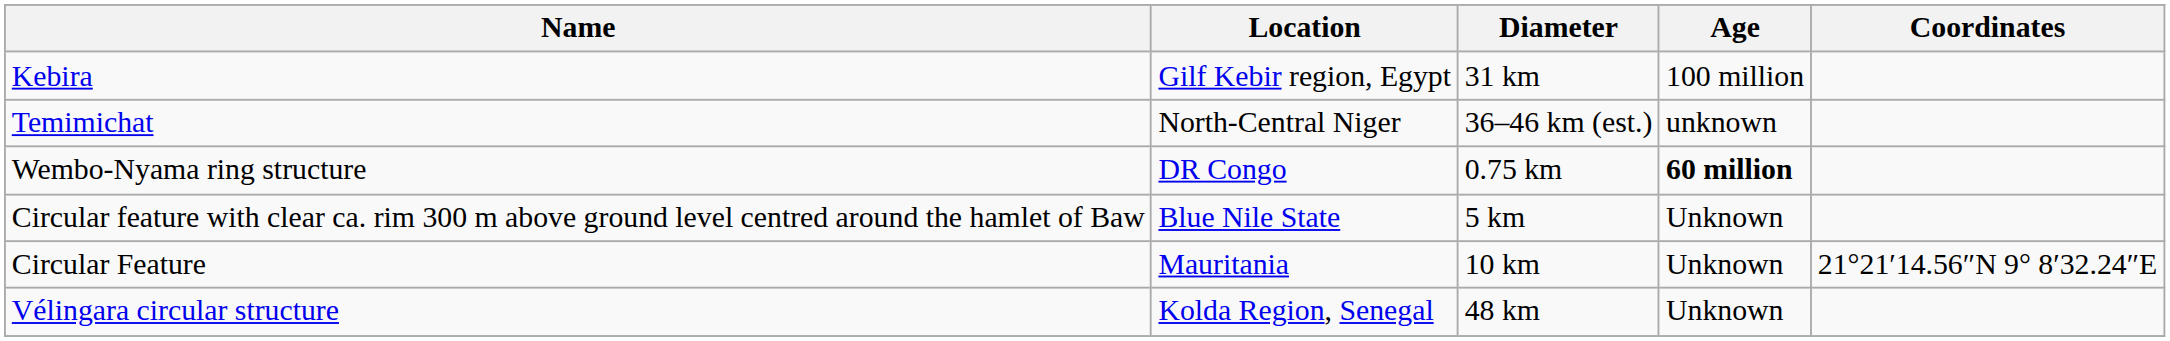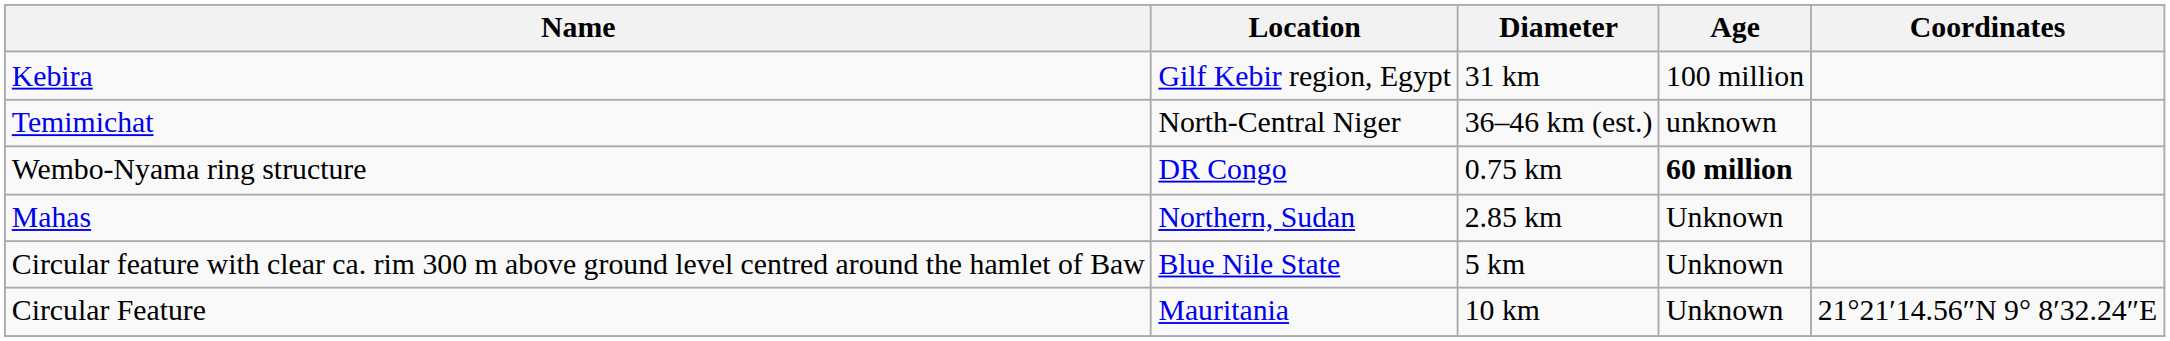 <table class="wikitable sortable">
 <tr>
 <th>Name</th>
 <th>Location</th>
 <th>Diameter</th>
 <th>Age</th>
 <th>Coordinates</th>
 </tr>
 <tr>
 <td><a href='#'>Kebira</a></td>
 <td><a href='#'>Gilf Kebir</a> region, Egypt</td>
 <td>31 km</td>
 <td>100 million</td>
 <td align=right></td>
 </tr>
 <tr>
 <td><a href='#'>Temimichat</a></td>
 <td>North-Central Niger</td>
 <td>36–46 km (est.)</td>
 <td>unknown</td>
 <td align=right></td>
 </tr>
 <tr>
 <td>Wembo-Nyama ring structure</td>
 <td><a href='#'>DR Congo</a></td>
 <td>0.75 km</td>
 <td><strong>60 million</strong></td>
 <td align=right></td>
 </tr>
 <tr>
+<td><a href='#'>Mahas</a></td>
+<td><a href='#'>Northern, Sudan</a></td>
+<td>2.85 km</td>
+<td>Unknown</td>
+<td align=right></td>
+</tr>
+<tr>
 <td>Circular feature with clear ca. rim 300 m above ground level centred around the hamlet of Baw</td>
 <td><a href='#'>Blue Nile State</a></td>
 <td>5 km</td>
 <td>Unknown</td>
 <td align=right></td>
 </tr>
 <tr>
 <td>Circular Feature </td>
 <td><a href='#'>Mauritania</a></td>
 <td>10 km</td>
 <td>Unknown</td>
 <td>21°21′14.56″N 9° 8′32.24″E</td>
 </tr>
-<tr>
-<td><a href='#'>Vélingara circular structure</a></td>
-<td><a href='#'>Kolda Region</a>, <a href='#'>Senegal</a></td>
-<td>48 km</td>
-<td>Unknown</td>
-<td align=right></td>
-</tr>
 </table>
